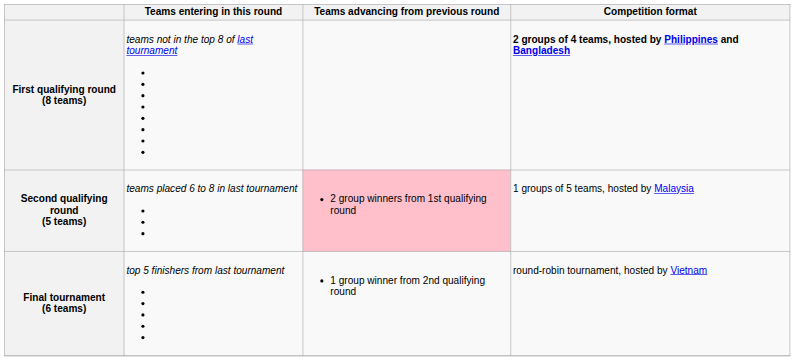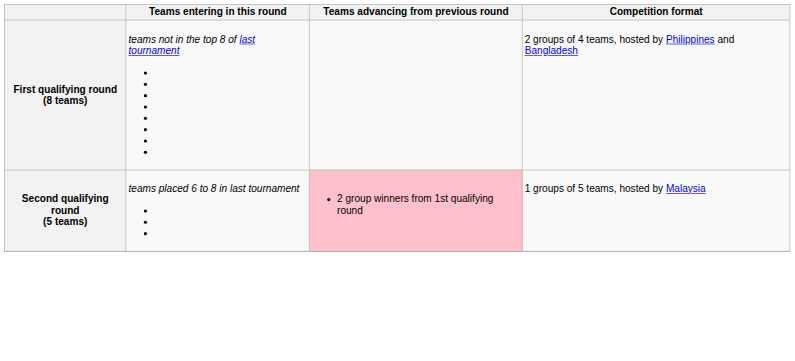 <table class="wikitable">
 <tr>
 <th></th>
 <th>Teams entering in this round</th>
 <th>Teams advancing from previous round</th>
 <th>Competition format</th>
 </tr>
 <tr valign="top">
 <th valign="middle">First qualifying round<br> (8 teams)</th>
 <td><br><em>teams not in the top 8 of <a href='#'>last tournament</a></em><ul><li></li><li></li><li></li><li></li><li></li><li></li><li></li><li></li></ul></td>
 <td></td>
-<td><strong><br>2 groups of 4 teams, hosted by <a href='#'>Philippines</a> and <a href='#'>Bangladesh</a></strong></td>
+<td><br>2 groups of 4 teams, hosted by <a href='#'>Philippines</a> and <a href='#'>Bangladesh</a></td>
 </tr>
 <tr valign="top">
 <th valign="middle">Second qualifying round<br> (5 teams)</th>
 <td><br><em>teams placed 6 to 8 in last tournament</em><ul><li></li><li></li><li></li></ul></td>
 <td style="background: pink;"><br><ul><li>2 group winners from 1st qualifying round</li></ul></td>
 <td><br>1 groups of 5 teams, hosted by <a href='#'>Malaysia</a></td>
 </tr>
-<tr valign="top">
-<th valign="middle">Final tournament<br> (6 teams)</th>
-<td><br><em>top 5 finishers from last tournament</em><ul><li></li><li></li><li></li><li></li><li></li></ul></td>
-<td><br><ul><li>1 group winner from 2nd qualifying round</li></ul></td>
-<td><br>round-robin tournament, hosted by <a href='#'>Vietnam</a></td>
-</tr>
 <tr>
 </tr>
 </table>
